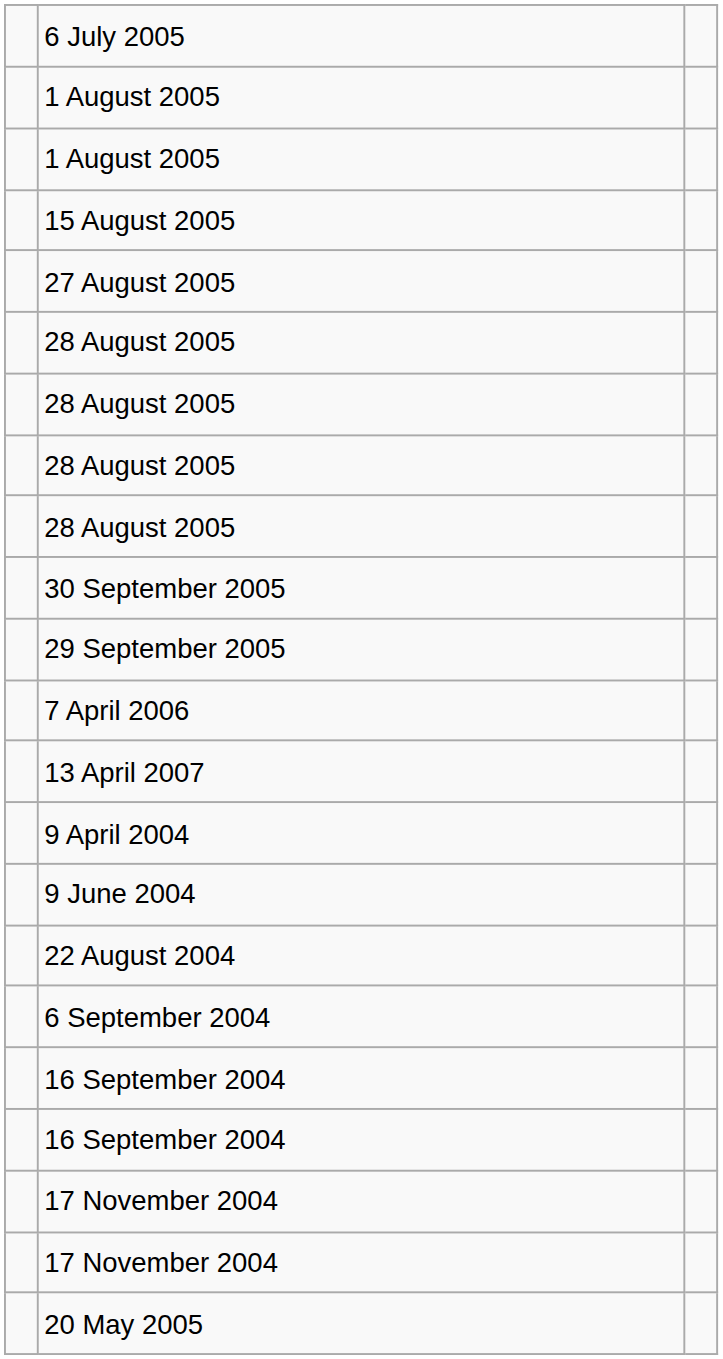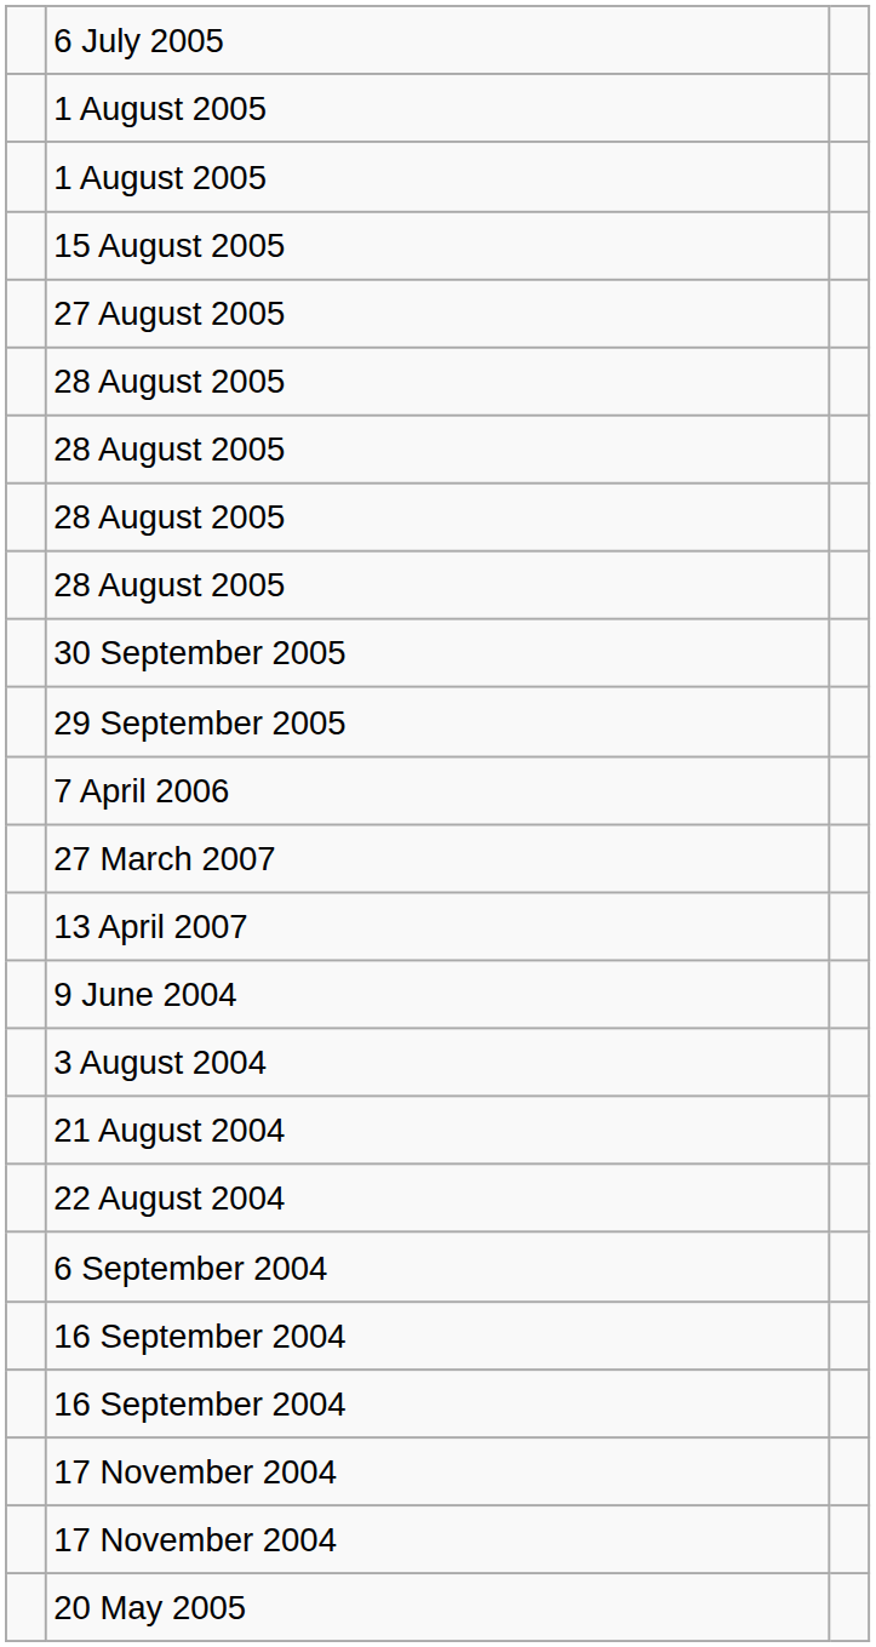 <table class="wikitable" style="font-size: 89%; float: left; width: 26em; margin-right: 1em; height: 700px">
 <tr>
 <td></td>
 <td>6 July 2005</td>
 <td></td>
 </tr>
 <tr>
 <td></td>
 <td>1 August 2005</td>
 <td></td>
 </tr>
 <tr>
 <td></td>
 <td>1 August 2005</td>
 <td></td>
 </tr>
 <tr>
 <td></td>
 <td>15 August 2005</td>
 <td></td>
 </tr>
 <tr>
 <td></td>
 <td>27 August 2005</td>
 <td></td>
 </tr>
 <tr>
 <td></td>
 <td>28 August 2005</td>
 <td></td>
 </tr>
 <tr>
 <td></td>
 <td>28 August 2005</td>
 <td></td>
 </tr>
 <tr>
 <td></td>
 <td>28 August 2005</td>
 <td></td>
 </tr>
 <tr>
 <td></td>
 <td>28 August 2005</td>
 <td></td>
 </tr>
 <tr>
 <td></td>
 <td>30 September 2005</td>
 <td></td>
 </tr>
 <tr>
 <td></td>
 <td>29 September 2005</td>
 <td></td>
 </tr>
 <tr>
 <td></td>
 <td>7 April 2006</td>
 <td></td>
 </tr>
 <tr>
 <td></td>
+<td>27 March 2007</td>
+<td></td>
+</tr>
+<tr>
+<td></td>
 <td>13 April 2007</td>
 <td></td>
 </tr>
 <tr>
 <td></td>
-<td>9 April 2004</td>
+<td>9 June 2004</td>
 <td></td>
 </tr>
 <tr>
 <td></td>
-<td>9 June 2004</td>
+<td>3 August 2004</td>
+<td></td>
+</tr>
+<tr>
+<td></td>
+<td>21 August 2004</td>
 <td></td>
 </tr>
 <tr>
 <td></td>
 <td>22 August 2004</td>
 <td></td>
 </tr>
 <tr>
 <td></td>
 <td>6 September 2004</td>
 <td></td>
 </tr>
 <tr>
 <td></td>
 <td>16 September 2004</td>
 <td></td>
 </tr>
 <tr>
 <td></td>
 <td>16 September 2004</td>
 <td></td>
 </tr>
 <tr>
 <td></td>
 <td>17 November 2004</td>
 <td></td>
 </tr>
 <tr>
 <td></td>
 <td>17 November 2004</td>
 <td></td>
 </tr>
 <tr>
 <td></td>
 <td>20 May 2005</td>
 <td></td>
 </tr>
 </table>
